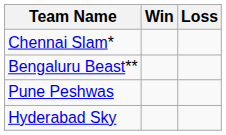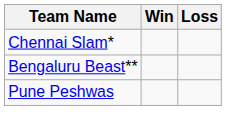 <table class="wikitable">
 <tr>
 <th>Team Name</th>
 <th>Win</th>
 <th>Loss</th>
 </tr>
 <tr>
 <td><a href='#'>Chennai Slam</a>*</td>
 <td></td>
 <td></td>
 </tr>
 <tr>
 <td><a href='#'>Bengaluru Beast</a>**</td>
 <td></td>
 <td></td>
 </tr>
 <tr>
 <td><a href='#'>Pune Peshwas</a></td>
 <td></td>
 <td></td>
 </tr>
-<tr>
-<td><a href='#'>Hyderabad Sky</a></td>
-<td></td>
-<td></td>
-</tr>
 </table>
